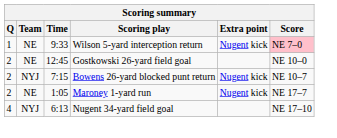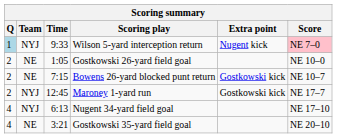 <table class="wikitable" style="font-size: 95%;">
 <tr>
 <th colspan=6>Scoring summary</th>
 </tr>
 <tr>
 <th>Q</th>
 <th>Team</th>
 <th>Time</th>
 <th>Scoring play</th>
 <th>Extra point</th>
 <th>Score</th>
 </tr>
 <tr>
-<td>1</td>
-<td align=center>NE</td>
+<td style="background: lightblue;">1</td>
+<td align=center>NYJ</td>
 <td align=right>9:33</td>
 <td>Wilson 5-yard interception return</td>
 <td><a href='#'>Nugent</a> kick</td>
 <td style="background: pink;">NE 7–0</td>
 </tr>
 <tr>
 <td>2</td>
 <td align=center>NE</td>
-<td align=right>12:45</td>
+<td align=right>1:05</td>
 <td>Gostkowski 26-yard field goal</td>
 <td></td>
 <td>NE 10–0</td>
 </tr>
 <tr>
 <td>2</td>
-<td align=center>NYJ</td>
+<td align=center>NE</td>
 <td align=right>7:15</td>
 <td><a href='#'>Bowens</a> 26-yard blocked punt return</td>
-<td><a href='#'>Nugent</a> kick</td>
+<td><a href='#'>Gostkowski</a> kick</td>
 <td>NE 10–7</td>
 </tr>
 <tr>
 <td>2</td>
-<td align=center>NE</td>
-<td align=right>1:05</td>
+<td align=center>NYJ</td>
+<td align=right>12:45</td>
 <td><a href='#'>Maroney</a> 1-yard run</td>
-<td><a href='#'>Nugent</a> kick</td>
+<td>Gostkowski kick</td>
 <td>NE 17–7</td>
 </tr>
 <tr>
 <td>4</td>
 <td align=center>NYJ</td>
 <td align=right>6:13</td>
 <td>Nugent 34-yard field goal</td>
 <td></td>
 <td>NE 17–10</td>
 </tr>
+<tr>
+<td>4</td>
+<td align=center>NE</td>
+<td align=right>3:21</td>
+<td>Gostkowski 35-yard field goal</td>
+<td></td>
+<td>NE 20–10</td>
+</tr>
 </table>
